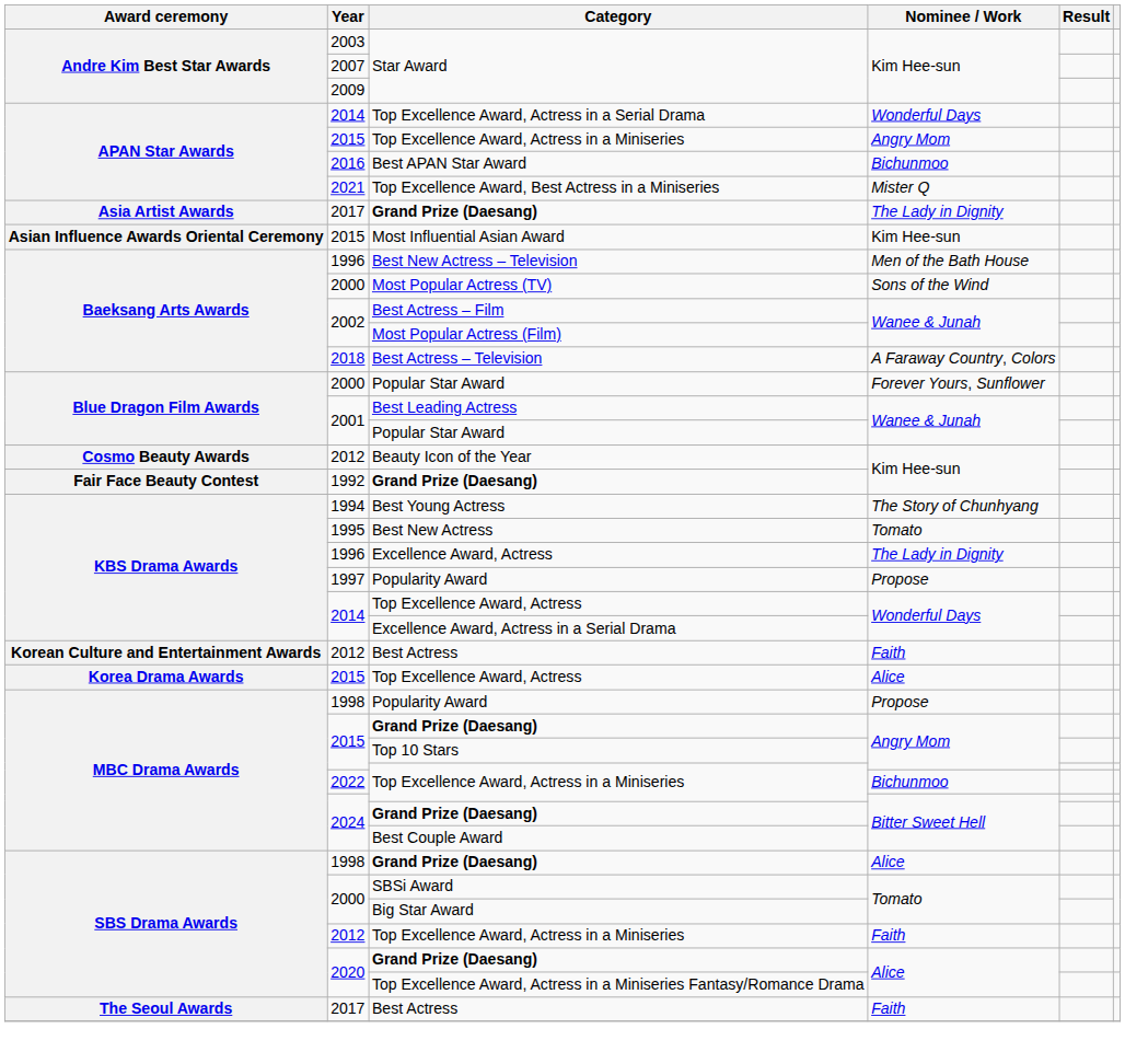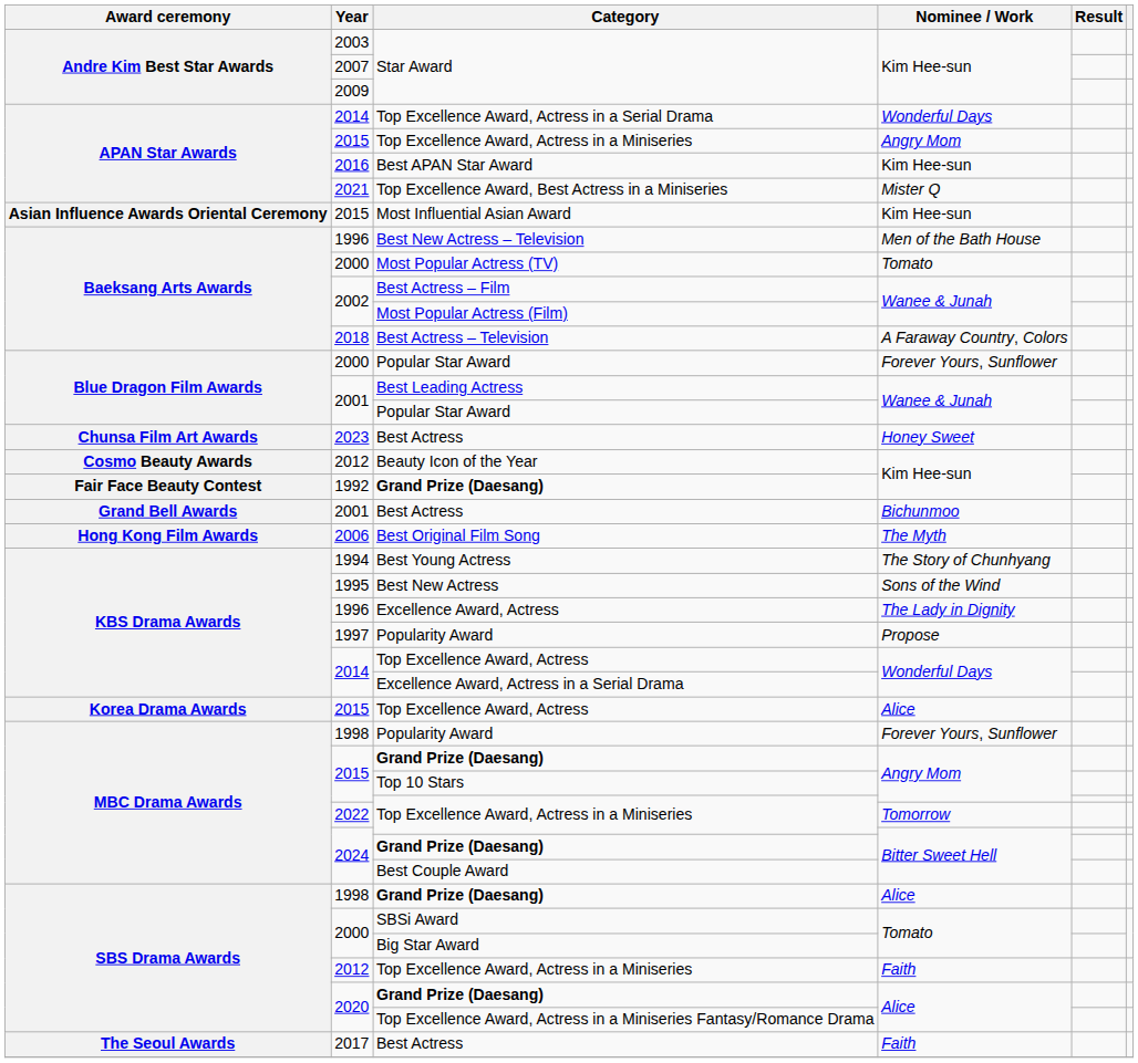 <table class="wikitable plainrowheaders sortable">
 <tr>
 <th scope="col">Award ceremony</th>
 <th scope="col">Year</th>
 <th scope="col">Category</th>
 <th scope="col">Nominee / Work</th>
 <th scope="col">Result</th>
 <th scope="col" class="unsortable"></th>
 </tr>
 <tr>
 <th scope="row"  rowspan="3"><a href='#'>Andre Kim</a> Best Star Awards</th>
 <td>2003</td>
 <td rowspan="3">Star Award</td>
 <td rowspan="3">Kim Hee-sun</td>
 <td></td>
 <td></td>
 </tr>
 <tr>
 <td>2007</td>
 <td></td>
 <td></td>
 </tr>
 <tr>
 <td>2009</td>
 <td></td>
 <td></td>
 </tr>
 <tr>
 <th scope="row"  rowspan="4"><a href='#'>APAN Star Awards</a></th>
 <td><a href='#'>2014</a></td>
 <td>Top Excellence Award, Actress in a Serial Drama</td>
 <td><em><a href='#'>Wonderful Days</a></em></td>
 <td></td>
 <td></td>
 </tr>
 <tr>
 <td><a href='#'>2015</a></td>
 <td>Top Excellence Award, Actress in a Miniseries</td>
 <td><em><a href='#'>Angry Mom</a></em></td>
 <td></td>
 <td></td>
 </tr>
 <tr>
 <td><a href='#'>2016</a></td>
 <td>Best APAN Star Award</td>
-<td><em><a href='#'>Bichunmoo</a></em></td>
+<td>Kim Hee-sun</td>
 <td></td>
 <td></td>
 </tr>
 <tr>
 <td><a href='#'>2021</a></td>
 <td>Top Excellence Award, Best Actress in a Miniseries</td>
 <td><em>Mister Q</em></td>
-<td></td>
-<td></td>
-</tr>
-<tr>
-<th scope="row"  rowspan="1"><a href='#'>Asia Artist Awards</a></th>
-<td>2017</td>
-<td><strong>Grand Prize (Daesang)</strong></td>
-<td rowspan="1"><em><a href='#'>The Lady in Dignity</a></em></td>
 <td></td>
 <td></td>
 </tr>
 <tr>
 <th scope="row">Asian Influence Awards Oriental Ceremony</th>
 <td>2015</td>
 <td>Most Influential Asian Award</td>
 <td>Kim Hee-sun</td>
 <td></td>
 <td></td>
 </tr>
 <tr>
 <th scope="row"  rowspan="5"><a href='#'>Baeksang Arts Awards</a></th>
 <td>1996</td>
 <td><a href='#'>Best New Actress – Television</a></td>
 <td><em>Men of the Bath House</em></td>
 <td></td>
 <td></td>
 </tr>
 <tr>
 <td>2000</td>
 <td><a href='#'>Most Popular Actress (TV)</a></td>
-<td><em>Sons of the Wind</em></td>
+<td rowspan="1"><em>Tomato</em></td>
 <td></td>
 <td></td>
 </tr>
 <tr>
 <td rowspan="2">2002</td>
 <td><a href='#'>Best Actress – Film</a></td>
 <td rowspan="2"><em><a href='#'>Wanee & Junah</a></em></td>
 <td></td>
 <td></td>
 </tr>
 <tr>
 <td><a href='#'>Most Popular Actress (Film)</a></td>
 <td></td>
 <td></td>
 </tr>
 <tr>
 <td><a href='#'>2018</a></td>
 <td><a href='#'>Best Actress – Television</a></td>
 <td><em>A Faraway Country</em>, <em>Colors</em></td>
 <td></td>
 <td></td>
 </tr>
 <tr>
 <th scope="row"  rowspan="3"><a href='#'>Blue Dragon Film Awards</a></th>
 <td>2000</td>
 <td>Popular Star Award</td>
 <td><em>Forever Yours</em>, <em>Sunflower</em></td>
 <td></td>
 <td></td>
 </tr>
 <tr>
 <td rowspan="2">2001</td>
 <td><a href='#'>Best Leading Actress</a></td>
 <td rowspan="2"><em><a href='#'>Wanee & Junah</a></em></td>
 <td></td>
 <td></td>
 </tr>
 <tr>
 <td>Popular Star Award</td>
 <td></td>
 <td></td>
 </tr>
 <tr>
+<th scope="row"  rowspan="1"><a href='#'>Chunsa Film Art Awards</a></th>
+<td><a href='#'>2023</a></td>
+<td>Best Actress</td>
+<td><em><a href='#'>Honey Sweet</a></em></td>
+<td></td>
+<td></td>
+</tr>
+<tr>
 <th scope="row"><a href='#'>Cosmo</a> Beauty Awards</th>
 <td>2012</td>
 <td>Beauty Icon of the Year</td>
 <td rowspan="2">Kim Hee-sun</td>
 <td></td>
 <td></td>
 </tr>
 <tr>
 <th scope="row">Fair Face Beauty Contest</th>
 <td>1992</td>
 <td><strong>Grand Prize (Daesang)</strong></td>
 <td></td>
 <td></td>
 </tr>
 <tr>
+<th scope="row"><a href='#'>Grand Bell Awards</a></th>
+<td>2001</td>
+<td>Best Actress</td>
+<td><em><a href='#'>Bichunmoo</a></em></td>
+<td></td>
+<td></td>
+</tr>
+<tr>
+<th scope="row"><a href='#'>Hong Kong Film Awards</a></th>
+<td><a href='#'>2006</a></td>
+<td><a href='#'>Best Original Film Song</a></td>
+<td><a href='#'><em>The Myth</em></a></td>
+<td></td>
+<td></td>
+</tr>
+<tr>
 <th scope="row"  rowspan="6"><a href='#'>KBS Drama Awards</a></th>
 <td>1994</td>
 <td>Best Young Actress</td>
 <td><em>The Story of Chunhyang</em></td>
 <td></td>
 <td></td>
 </tr>
 <tr>
 <td>1995</td>
 <td>Best New Actress</td>
-<td rowspan="1"><em>Tomato</em></td>
+<td><em>Sons of the Wind</em></td>
 <td></td>
 <td></td>
 </tr>
 <tr>
 <td>1996</td>
 <td>Excellence Award, Actress</td>
 <td><em><a href='#'>The Lady in Dignity</a></em></td>
 <td></td>
 <td></td>
 </tr>
 <tr>
 <td>1997</td>
 <td>Popularity Award</td>
 <td><em>Propose</em></td>
 <td></td>
 <td></td>
 </tr>
 <tr>
 <td rowspan="2"><a href='#'>2014</a></td>
 <td>Top Excellence Award, Actress</td>
 <td rowspan="2"><em><a href='#'>Wonderful Days</a></em></td>
 <td></td>
 <td></td>
 </tr>
 <tr>
 <td>Excellence Award, Actress in a Serial Drama</td>
 <td></td>
 <td></td>
 </tr>
 <tr>
-<th scope="row">Korean Culture and Entertainment Awards</th>
-<td>2012</td>
-<td>Best Actress</td>
-<td><em><a href='#'>Faith</a></em></td>
-<td></td>
-<td></td>
-</tr>
-<tr>
 <th scope="row"  rowspan="1"><a href='#'>Korea Drama Awards</a></th>
 <td><a href='#'>2015</a></td>
 <td>Top Excellence Award, Actress</td>
 <td><em><a href='#'>Alice</a></em></td>
 <td></td>
 <td></td>
 </tr>
 <tr>
 <th scope="row"  rowspan="8"><a href='#'>MBC Drama Awards</a></th>
 <td>1998</td>
 <td>Popularity Award</td>
-<td><em>Propose</em></td>
+<td><em>Forever Yours</em>, <em>Sunflower</em></td>
 <td></td>
 <td></td>
 </tr>
 <tr>
 <td rowspan="3"><a href='#'>2015</a></td>
 <td><strong>Grand Prize (Daesang)</strong></td>
 <td rowspan="3"><em><a href='#'>Angry Mom</a></em></td>
 <td></td>
 <td></td>
 </tr>
 <tr>
 <td>Top 10 Stars</td>
 <td></td>
 <td></td>
 </tr>
 <tr>
 <td rowspan="3">Top Excellence Award, Actress in a Miniseries</td>
 <td></td>
 <td></td>
 </tr>
 <tr>
 <td><a href='#'>2022</a></td>
-<td><em><a href='#'>Bichunmoo</a></em></td>
+<td><em><a href='#'>Tomorrow</a></em></td>
 <td></td>
 <td></td>
 </tr>
 <tr>
 <td rowspan="3"><a href='#'>2024</a></td>
 <td rowspan="3"><em><a href='#'>Bitter Sweet Hell</a></em></td>
 <td></td>
 <td></td>
 </tr>
 <tr>
 <td><strong>Grand Prize (Daesang)</strong></td>
 <td></td>
 <td></td>
 </tr>
 <tr>
 <td>Best Couple Award </td>
 <td></td>
 <td></td>
 </tr>
 <tr>
 <th scope="row"  rowspan="6"><a href='#'>SBS Drama Awards</a></th>
 <td>1998</td>
 <td><strong>Grand Prize (Daesang)</strong></td>
 <td><em><a href='#'>Alice</a></em></td>
 <td></td>
 <td></td>
 </tr>
 <tr>
 <td rowspan="2">2000</td>
 <td>SBSi Award</td>
 <td rowspan="2"><em>Tomato</em></td>
 <td></td>
 <td rowspan="2"></td>
 </tr>
 <tr>
 <td>Big Star Award</td>
 <td></td>
 </tr>
 <tr>
 <td><a href='#'>2012</a></td>
 <td>Top Excellence Award, Actress in a Miniseries</td>
 <td rowspan="1"><em><a href='#'>Faith</a></em></td>
 <td></td>
 <td></td>
 </tr>
 <tr>
 <td rowspan="2"><a href='#'>2020</a></td>
 <td><strong>Grand Prize (Daesang)</strong></td>
 <td rowspan=2><em><a href='#'>Alice</a></em></td>
 <td></td>
 <td></td>
 </tr>
 <tr>
 <td>Top Excellence Award, Actress in a Miniseries Fantasy/Romance Drama</td>
 <td></td>
 <td></td>
 </tr>
 <tr>
 <th scope="row"><a href='#'>The Seoul Awards</a></th>
 <td>2017</td>
 <td>Best Actress</td>
 <td rowspan="1"><em><a href='#'>Faith</a></em></td>
 <td></td>
 <td></td>
 </tr>
 <tr>
 </tr>
 </table>
